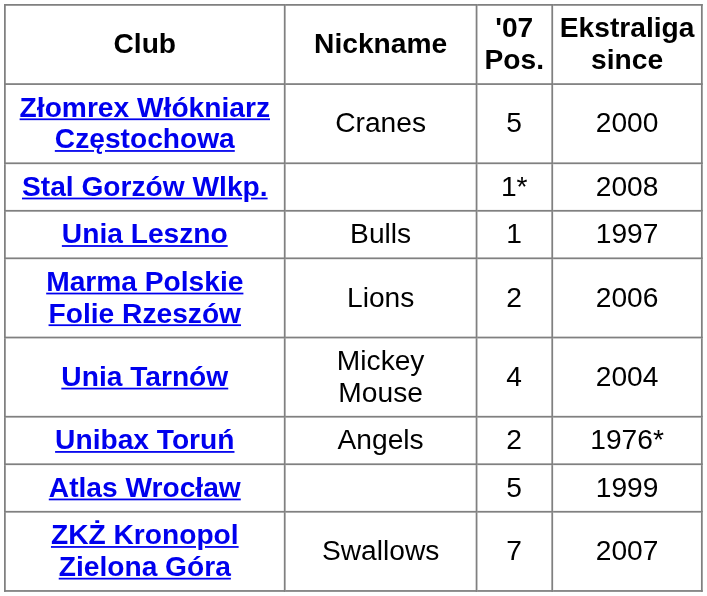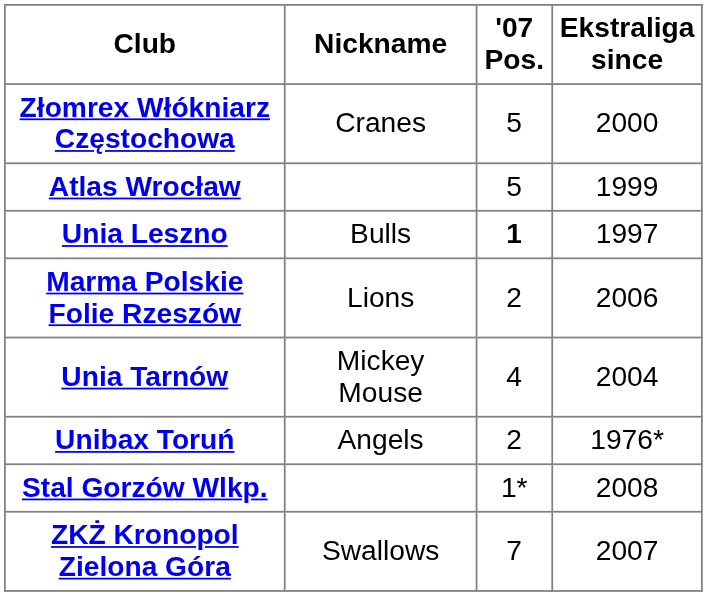 <table class="toccolours" border="1" cellpadding="4" cellspacing="0" style="border-collapse: collapse; margin:0;">
 <tr>
 <th width=150>Club</th>
 <th width=100>Nickname</th>
 <th width=30>'07 Pos.</th>
 <th width=30>Ekstraliga since</th>
 </tr>
 <tr align=center>
 <th><a href='#'>Złomrex Włókniarz Częstochowa</a></th>
 <td>Cranes</td>
 <td>5</td>
 <td>2000</td>
 </tr>
 <tr align=center>
-<th><a href='#'>Stal Gorzów Wlkp.</a></th>
+<th><a href='#'>Atlas Wrocław</a></th>
 <td></td>
-<td>1*</td>
-<td>2008</td>
+<td>5</td>
+<td>1999</td>
 </tr>
 <tr align=center>
 <th><a href='#'>Unia Leszno</a></th>
 <td>Bulls</td>
-<td>1</td>
+<td><strong>1</strong></td>
 <td>1997</td>
 </tr>
 <tr align=center>
 <th><a href='#'>Marma Polskie Folie Rzeszów</a></th>
 <td>Lions</td>
 <td>2</td>
 <td>2006</td>
 </tr>
 <tr align=center>
 <th><a href='#'>Unia Tarnów</a></th>
 <td>Mickey Mouse</td>
 <td>4</td>
 <td>2004</td>
 </tr>
 <tr align=center>
 <th><a href='#'>Unibax Toruń</a></th>
 <td>Angels</td>
 <td>2</td>
 <td>1976*</td>
 </tr>
 <tr align=center>
-<th><a href='#'>Atlas Wrocław</a></th>
+<th><a href='#'>Stal Gorzów Wlkp.</a></th>
 <td></td>
-<td>5</td>
-<td>1999</td>
+<td>1*</td>
+<td>2008</td>
 </tr>
 <tr align=center>
 <th><a href='#'>ZKŻ Kronopol Zielona Góra</a></th>
 <td>Swallows</td>
 <td>7</td>
 <td>2007</td>
 </tr>
 </table>
